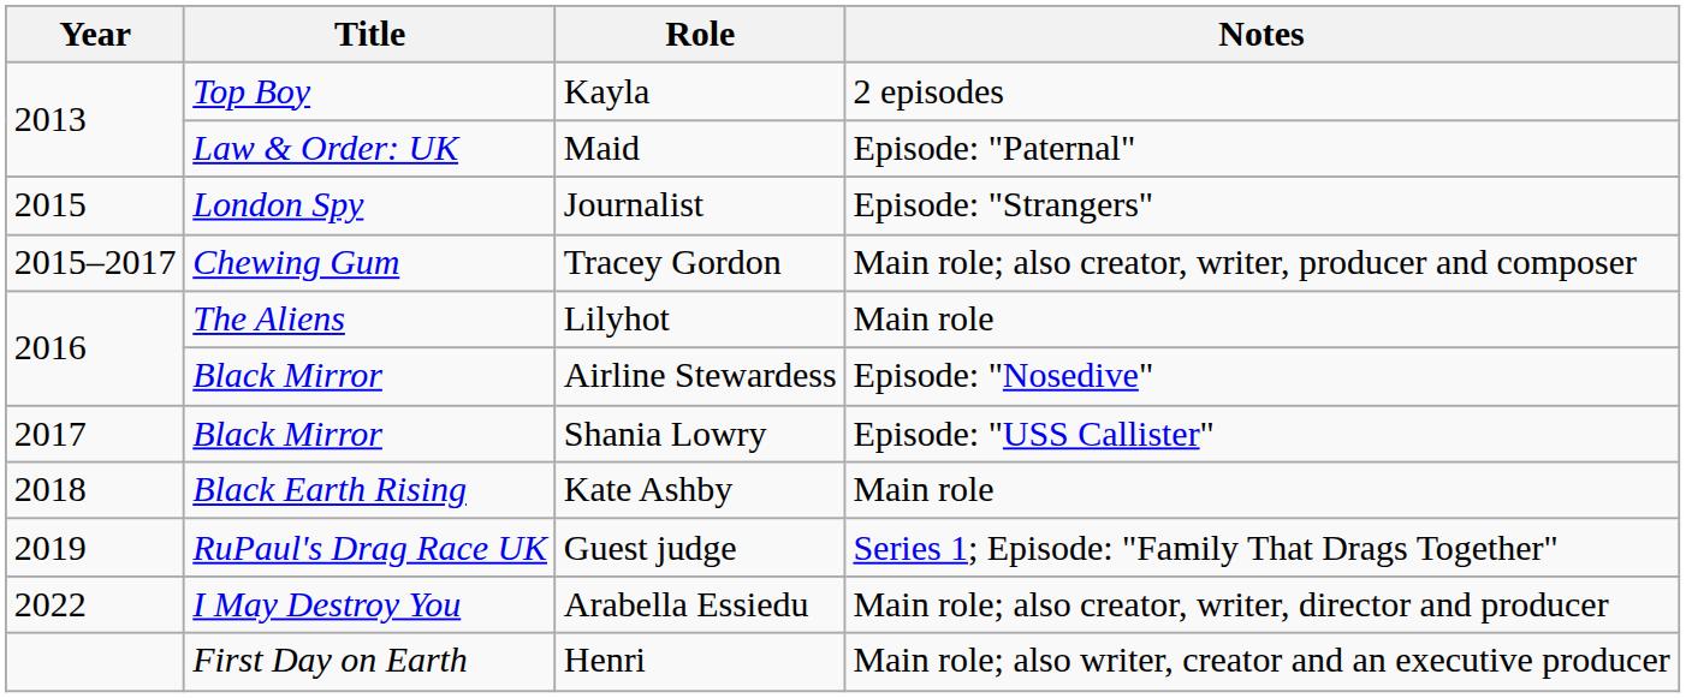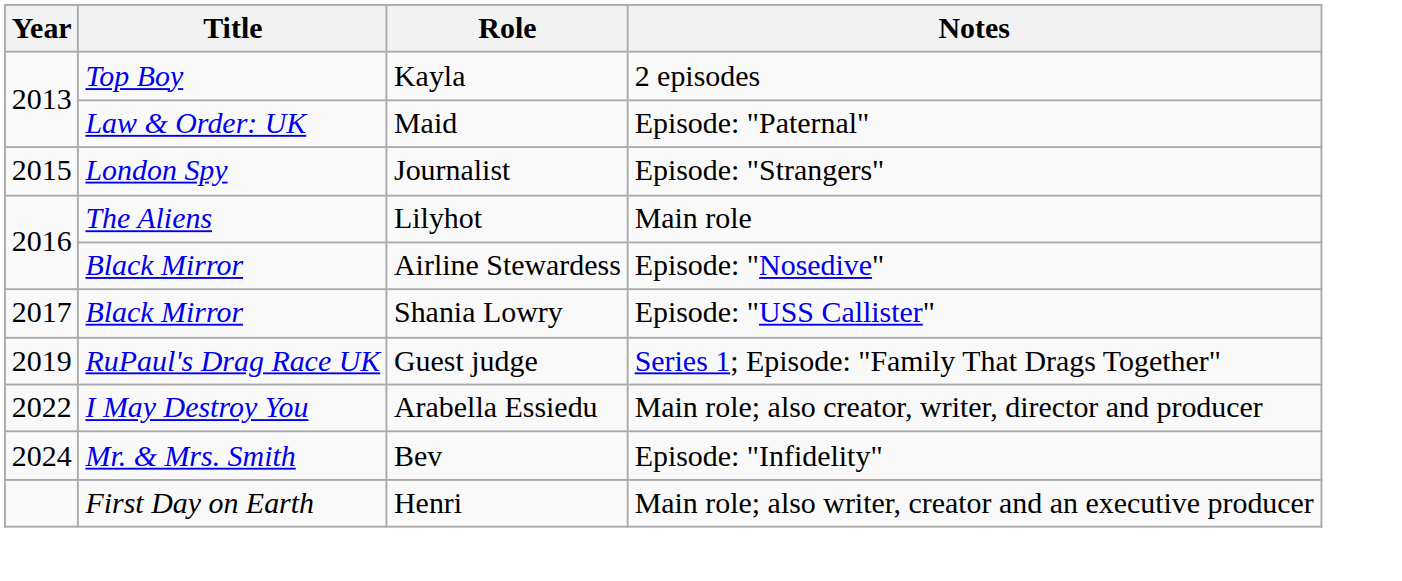 <table class="wikitable sortable">
 <tr>
 <th>Year</th>
 <th>Title</th>
 <th>Role</th>
 <th class="unsortable">Notes</th>
 </tr>
 <tr>
 <td rowspan="2">2013</td>
 <td><em><a href='#'>Top Boy</a></em></td>
 <td>Kayla</td>
 <td>2 episodes</td>
 </tr>
 <tr>
 <td><em><a href='#'>Law & Order: UK</a></em></td>
 <td>Maid</td>
 <td>Episode: "Paternal"</td>
 </tr>
 <tr>
 <td>2015</td>
 <td><em><a href='#'>London Spy</a></em></td>
 <td>Journalist</td>
 <td>Episode: "Strangers"</td>
 </tr>
 <tr>
-<td>2015–2017</td>
-<td><em><a href='#'>Chewing Gum</a></em></td>
-<td>Tracey Gordon</td>
-<td>Main role; also creator, writer, producer and composer</td>
-</tr>
-<tr>
 <td rowspan="2">2016</td>
 <td><em><a href='#'>The Aliens</a></em></td>
 <td>Lilyhot</td>
 <td>Main role</td>
 </tr>
 <tr>
 <td><em><a href='#'>Black Mirror</a></em></td>
 <td>Airline Stewardess</td>
 <td>Episode: "<a href='#'>Nosedive</a>"</td>
 </tr>
 <tr>
 <td>2017</td>
 <td><em><a href='#'>Black Mirror</a></em></td>
 <td>Shania Lowry</td>
 <td>Episode: "<a href='#'>USS Callister</a>"</td>
 </tr>
 <tr>
-<td>2018</td>
-<td><em><a href='#'>Black Earth Rising</a></em></td>
-<td>Kate Ashby</td>
-<td>Main role</td>
-</tr>
-<tr>
 <td>2019</td>
 <td><em><a href='#'>RuPaul's Drag Race UK</a></em></td>
 <td>Guest judge</td>
 <td><a href='#'>Series 1</a>; Episode: "Family That Drags Together"</td>
 </tr>
 <tr>
 <td>2022</td>
 <td><em><a href='#'>I May Destroy You</a></em></td>
 <td>Arabella Essiedu</td>
 <td>Main role; also creator, writer, director and producer</td>
 </tr>
 <tr>
+<td>2024</td>
+<td><em><a href='#'>Mr. & Mrs. Smith</a></em></td>
+<td>Bev</td>
+<td>Episode: "Infidelity"</td>
+</tr>
+<tr>
 <td></td>
 <td><em>First Day on Earth</em></td>
 <td>Henri</td>
 <td>Main role; also writer, creator and an executive producer</td>
 </tr>
 </table>
